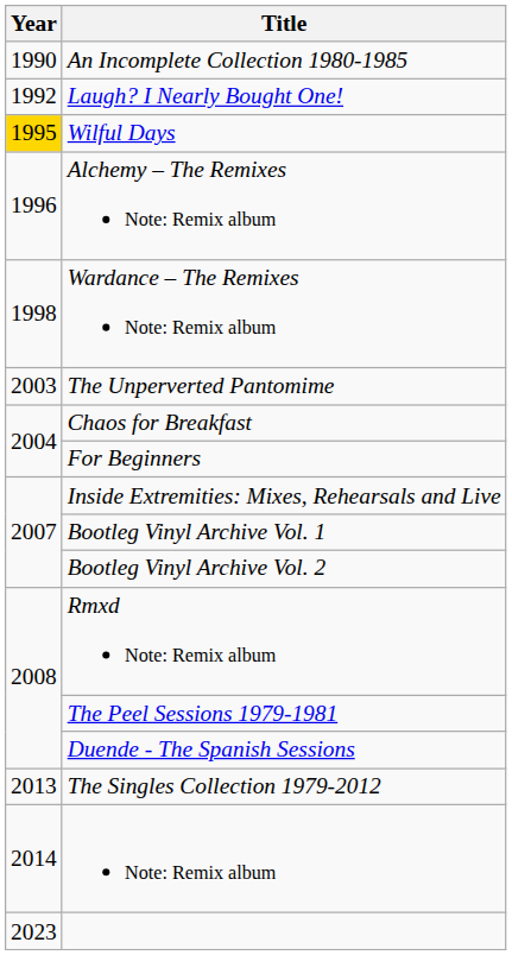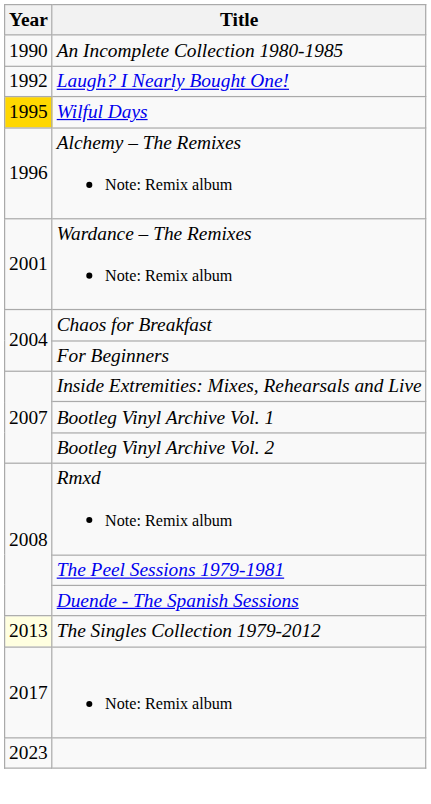 <table class="wikitable">
 <tr>
 <th>Year</th>
 <th>Title</th>
 </tr>
 <tr>
 <td>1990</td>
 <td><em>An Incomplete Collection 1980-1985</em></td>
 </tr>
 <tr>
 <td>1992</td>
 <td><em><a href='#'>Laugh? I Nearly Bought One!</a></em></td>
 </tr>
 <tr>
 <td style="background: gold;">1995</td>
 <td><em><a href='#'>Wilful Days</a></em></td>
 </tr>
 <tr>
 <td>1996</td>
 <td><em>Alchemy – The Remixes</em><br><ul><li><small>Note: Remix album</small></li></ul></td>
 </tr>
 <tr>
-<td>1998</td>
+<td>2001</td>
 <td><em>Wardance – The Remixes</em><br><ul><li><small>Note: Remix album</small></li></ul></td>
-</tr>
-<tr>
-<td>2003</td>
-<td><em>The Unperverted Pantomime</em></td>
 </tr>
 <tr>
 <td rowspan="2">2004</td>
 <td><em>Chaos for Breakfast</em></td>
 </tr>
 <tr>
 <td><em>For Beginners</em></td>
 </tr>
 <tr>
 <td rowspan="3">2007</td>
 <td><em>Inside Extremities: Mixes, Rehearsals and Live</em></td>
 </tr>
 <tr>
 <td><em>Bootleg Vinyl Archive Vol. 1</em></td>
 </tr>
 <tr>
 <td><em>Bootleg Vinyl Archive Vol. 2</em></td>
 </tr>
 <tr>
 <td rowspan="3">2008</td>
 <td><em>Rmxd</em><br><ul><li><small>Note: Remix album</small></li></ul></td>
 </tr>
 <tr>
 <td><em><a href='#'>The Peel Sessions 1979-1981</a></em></td>
 </tr>
 <tr>
 <td><em><a href='#'>Duende - The Spanish Sessions</a></em></td>
 </tr>
 <tr>
-<td>2013</td>
+<td style="background: lightyellow;">2013</td>
 <td><em>The Singles Collection 1979-2012</em></td>
 </tr>
 <tr>
-<td>2014</td>
+<td>2017</td>
 <td><em></em><br><ul><li><small>Note: Remix album</small></li></ul></td>
 </tr>
 <tr>
 <td>2023</td>
 <td><em></em></td>
 </tr>
 </table>
